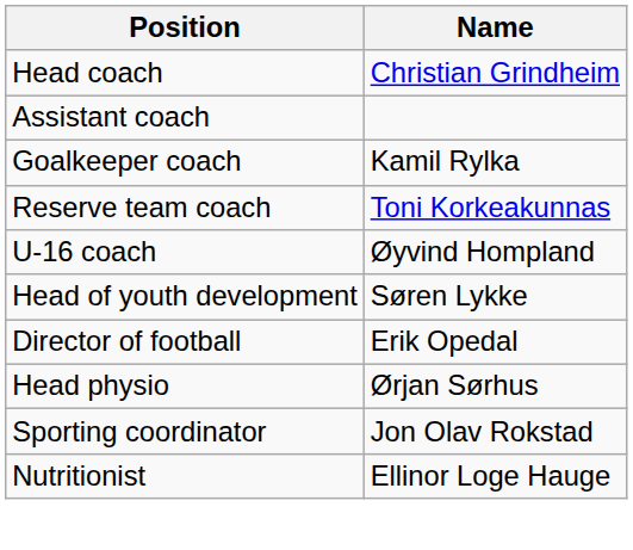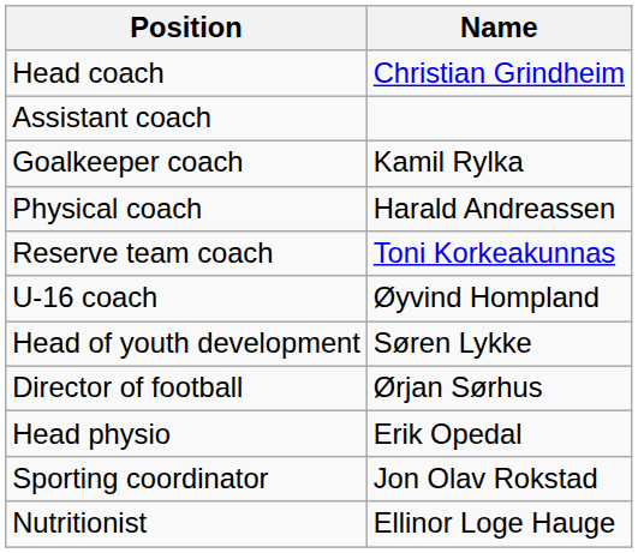 <table class="wikitable">
 <tr>
 <th>Position</th>
 <th>Name</th>
 </tr>
 <tr>
 <td>Head coach</td>
 <td><a href='#'>Christian Grindheim</a></td>
 </tr>
 <tr>
 <td>Assistant coach</td>
 <td></td>
 </tr>
 <tr>
 <td>Goalkeeper coach</td>
 <td>Kamil Rylka</td>
 </tr>
 <tr>
+<td>Physical coach</td>
+<td>Harald Andreassen</td>
+</tr>
+<tr>
 <td>Reserve team coach</td>
 <td><a href='#'>Toni Korkeakunnas</a></td>
 </tr>
 <tr>
 <td>U-16 coach</td>
 <td>Øyvind Hompland</td>
 </tr>
 <tr>
 <td>Head of youth development</td>
 <td>Søren Lykke</td>
 </tr>
 <tr>
 <td>Director of football</td>
-<td>Erik Opedal</td>
+<td>Ørjan Sørhus</td>
 </tr>
 <tr>
 <td>Head physio</td>
-<td>Ørjan Sørhus</td>
+<td>Erik Opedal</td>
 </tr>
 <tr>
 <td>Sporting coordinator</td>
 <td>Jon Olav Rokstad</td>
 </tr>
 <tr>
 <td>Nutritionist</td>
 <td>Ellinor Loge Hauge</td>
 </tr>
 </table>
